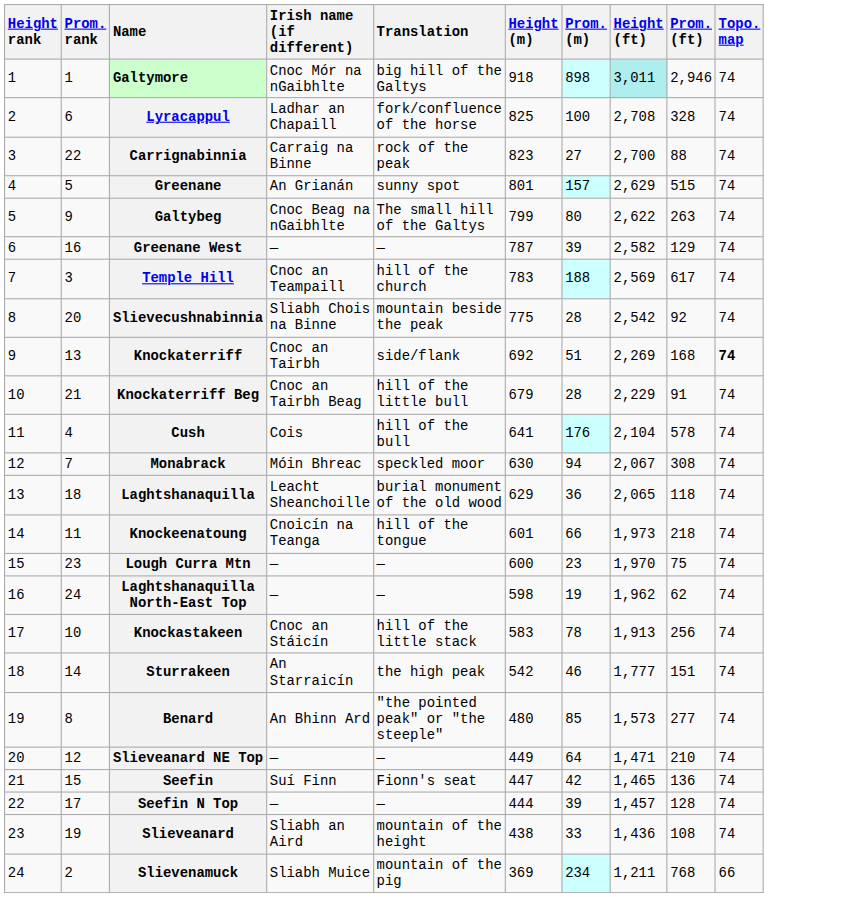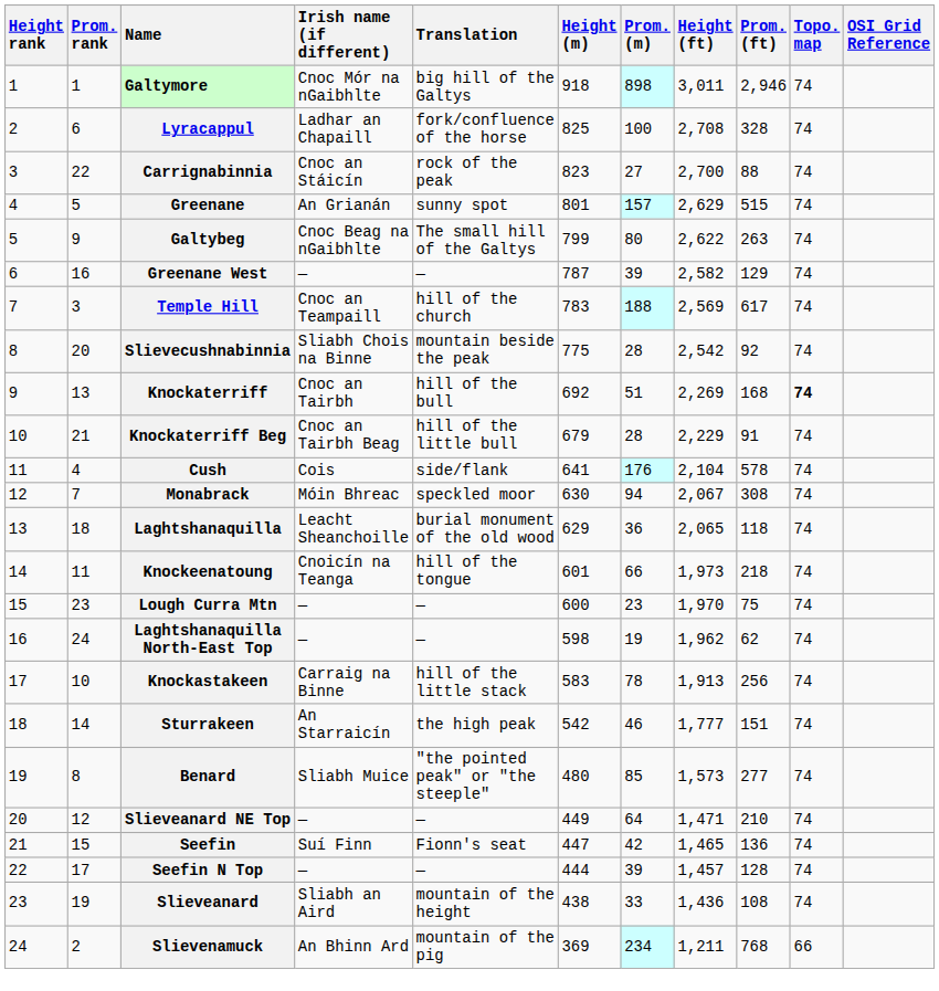 <table class="wikitable sortable plainrowheaders" style="text-align:left">
 <tr>
 <th style="text-align:left" scope=col><a href='#'>Height</a><br>rank</th>
 <th style="text-align:left" scope=col><a href='#'>Prom.</a><br>rank</th>
 <th style="text-align:left" scope=col>Name</th>
 <th style="text-align:left" scope=col>Irish name (if different)</th>
 <th style="text-align:left" scope=col>Translation</th>
 <th style="text-align:left" scope=col><a href='#'>Height</a><br>(m)</th>
 <th style="text-align:left" scope=col><a href='#'>Prom.</a><br>(m)</th>
 <th style="text-align:left" scope=col><a href='#'>Height</a><br>(ft)</th>
 <th style="text-align:left" scope=col><a href='#'>Prom.</a><br>(ft)</th>
 <th style="text-align:left" scope=col><a href='#'>Topo.<br>map</a></th>
+<th style="text-align:left" scope=col><a href='#'>OSI Grid<br>Reference</a></th>
 </tr>
 <tr>
 <td>1</td>
 <td>1</td>
 <th style="background:#cfc;text-align:left" scope=row>Galtymore</th>
 <td>Cnoc Mór na nGaibhlte</td>
 <td>big hill of the Galtys</td>
 <td>918</td>
 <td style="background:#cff;text-align:left">898</td>
-<td style="background: paleturquoise;">3,011</td>
+<td>3,011</td>
 <td>2,946</td>
 <td>74</td>
+<td></td>
 </tr>
 <tr>
 <td>2</td>
 <td>6</td>
 <th scope=row><a href='#'>Lyracappul</a></th>
 <td>Ladhar an Chapaill</td>
 <td>fork/confluence of the horse</td>
 <td>825</td>
 <td>100</td>
 <td>2,708</td>
 <td>328</td>
 <td>74</td>
+<td></td>
 </tr>
 <tr>
 <td>3</td>
 <td>22</td>
 <th scope=row>Carrignabinnia</th>
-<td>Carraig na Binne</td>
+<td>Cnoc an Stáicín</td>
 <td>rock of the peak</td>
 <td>823</td>
 <td>27</td>
 <td>2,700</td>
 <td>88</td>
 <td>74</td>
+<td></td>
 </tr>
 <tr>
 <td>4</td>
 <td>5</td>
 <th scope=row>Greenane</th>
 <td>An Grianán</td>
 <td>sunny spot</td>
 <td>801</td>
 <td style="background:#cff;text-align:left">157</td>
 <td>2,629</td>
 <td>515</td>
 <td>74</td>
+<td></td>
 </tr>
 <tr>
 <td>5</td>
 <td>9</td>
 <th scope=row>Galtybeg</th>
 <td>Cnoc Beag na nGaibhlte</td>
 <td>The small hill of the Galtys</td>
 <td>799</td>
 <td>80</td>
 <td>2,622</td>
 <td>263</td>
 <td>74</td>
+<td></td>
 </tr>
 <tr>
 <td>6</td>
 <td>16</td>
 <th scope=row>Greenane West</th>
 <td>—</td>
 <td>—</td>
 <td>787</td>
 <td>39</td>
 <td>2,582</td>
 <td>129</td>
 <td>74</td>
+<td></td>
 </tr>
 <tr>
 <td>7</td>
 <td>3</td>
 <th scope=row><a href='#'>Temple Hill</a></th>
 <td>Cnoc an Teampaill</td>
 <td>hill of the church</td>
 <td>783</td>
 <td style="background:#cff;text-align:left">188</td>
 <td>2,569</td>
 <td>617</td>
 <td>74</td>
+<td></td>
 </tr>
 <tr>
 <td>8</td>
 <td>20</td>
 <th scope=row>Slievecushnabinnia</th>
 <td>Sliabh Chois na Binne</td>
 <td>mountain beside the peak</td>
 <td>775</td>
 <td>28</td>
 <td>2,542</td>
 <td>92</td>
 <td>74</td>
+<td></td>
 </tr>
 <tr>
 <td>9</td>
 <td>13</td>
 <th scope=row>Knockaterriff</th>
 <td>Cnoc an Tairbh</td>
-<td>side/flank</td>
+<td>hill of the bull</td>
 <td>692</td>
 <td>51</td>
 <td>2,269</td>
 <td>168</td>
 <td><strong>74</strong></td>
+<td></td>
 </tr>
 <tr>
 <td>10</td>
 <td>21</td>
 <th scope=row>Knockaterriff Beg</th>
 <td>Cnoc an Tairbh Beag</td>
 <td>hill of the little bull</td>
 <td>679</td>
 <td>28</td>
 <td>2,229</td>
 <td>91</td>
 <td>74</td>
+<td></td>
 </tr>
 <tr>
 <td>11</td>
 <td>4</td>
 <th scope=row>Cush</th>
 <td>Cois</td>
-<td>hill of the bull</td>
+<td>side/flank</td>
 <td>641</td>
 <td style="background:#cff;text-align:left">176</td>
 <td>2,104</td>
 <td>578</td>
 <td>74</td>
+<td></td>
 </tr>
 <tr>
 <td>12</td>
 <td>7</td>
 <th scope=row>Monabrack</th>
 <td>Móin Bhreac</td>
 <td>speckled moor</td>
 <td>630</td>
 <td>94</td>
 <td>2,067</td>
 <td>308</td>
 <td>74</td>
+<td></td>
 </tr>
 <tr>
 <td>13</td>
 <td>18</td>
 <th scope=row>Laghtshanaquilla</th>
 <td>Leacht Sheanchoille</td>
 <td>burial monument of the old wood</td>
 <td>629</td>
 <td>36</td>
 <td>2,065</td>
 <td>118</td>
 <td>74</td>
+<td></td>
 </tr>
 <tr>
 <td>14</td>
 <td>11</td>
 <th scope=row>Knockeenatoung</th>
 <td>Cnoicín na Teanga</td>
 <td>hill of the tongue</td>
 <td>601</td>
 <td>66</td>
 <td>1,973</td>
 <td>218</td>
 <td>74</td>
+<td></td>
 </tr>
 <tr>
 <td>15</td>
 <td>23</td>
 <th scope=row>Lough Curra Mtn</th>
 <td>—</td>
 <td>—</td>
 <td>600</td>
 <td>23</td>
 <td>1,970</td>
 <td>75</td>
 <td>74</td>
+<td></td>
 </tr>
 <tr>
 <td>16</td>
 <td>24</td>
 <th scope=row>Laghtshanaquilla North-East Top</th>
 <td>—</td>
 <td>—</td>
 <td>598</td>
 <td>19</td>
 <td>1,962</td>
 <td>62</td>
 <td>74</td>
+<td></td>
 </tr>
 <tr>
 <td>17</td>
 <td>10</td>
 <th scope=row>Knockastakeen</th>
-<td>Cnoc an Stáicín</td>
+<td>Carraig na Binne</td>
 <td>hill of the little stack</td>
 <td>583</td>
 <td>78</td>
 <td>1,913</td>
 <td>256</td>
 <td>74</td>
+<td></td>
 </tr>
 <tr>
 <td>18</td>
 <td>14</td>
 <th scope=row>Sturrakeen</th>
 <td>An Starraicín</td>
 <td>the high peak</td>
 <td>542</td>
 <td>46</td>
 <td>1,777</td>
 <td>151</td>
 <td>74</td>
+<td></td>
 </tr>
 <tr>
 <td>19</td>
 <td>8</td>
 <th scope=row>Benard</th>
-<td>An Bhinn Ard</td>
+<td>Sliabh Muice</td>
 <td>"the pointed peak" or "the steeple"</td>
 <td>480</td>
 <td>85</td>
 <td>1,573</td>
 <td>277</td>
 <td>74</td>
+<td></td>
 </tr>
 <tr>
 <td>20</td>
 <td>12</td>
 <th scope=row>Slieveanard NE Top</th>
 <td>—</td>
 <td>—</td>
 <td>449</td>
 <td>64</td>
 <td>1,471</td>
 <td>210</td>
 <td>74</td>
+<td></td>
 </tr>
 <tr>
 <td>21</td>
 <td>15</td>
 <th scope=row>Seefin</th>
 <td>Suí Finn</td>
 <td>Fionn's seat</td>
 <td>447</td>
 <td>42</td>
 <td>1,465</td>
 <td>136</td>
 <td>74</td>
+<td></td>
 </tr>
 <tr>
 <td>22</td>
 <td>17</td>
 <th scope=row>Seefin N Top</th>
 <td>—</td>
 <td>—</td>
 <td>444</td>
 <td>39</td>
 <td>1,457</td>
 <td>128</td>
 <td>74</td>
+<td></td>
 </tr>
 <tr>
 <td>23</td>
 <td>19</td>
 <th scope=row>Slieveanard</th>
 <td>Sliabh an Aird</td>
 <td>mountain of the height</td>
 <td>438</td>
 <td>33</td>
 <td>1,436</td>
 <td>108</td>
 <td>74</td>
+<td></td>
 </tr>
 <tr>
 <td>24</td>
 <td>2</td>
 <th scope=row>Slievenamuck</th>
-<td>Sliabh Muice</td>
+<td>An Bhinn Ard</td>
 <td>mountain of the pig</td>
 <td>369</td>
 <td style="background:#cff;text-align:left">234</td>
 <td>1,211</td>
 <td>768</td>
 <td>66</td>
+<td></td>
 </tr>
 </table>
